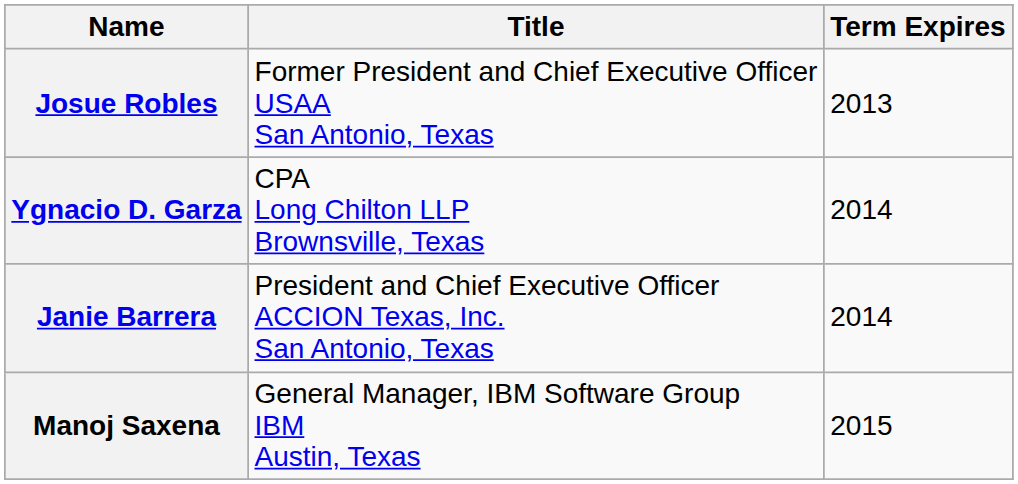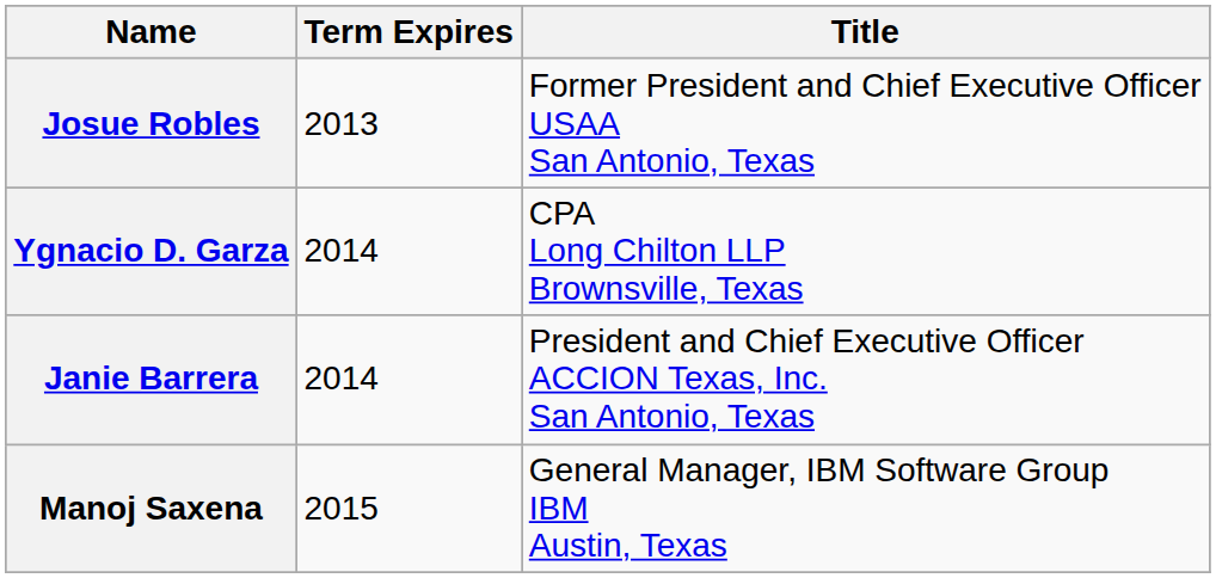 <table class="wikitable sortable">
 <tr>
 <th>Name</th>
+<th>Term Expires</th>
 <th>Title</th>
-<th>Term Expires</th>
 </tr>
 <tr>
 <th><a href='#'>Josue Robles</a></th>
+<td>2013</td>
 <td>Former President and Chief Executive Officer<br><a href='#'>USAA</a><br><a href='#'>San Antonio, Texas</a></td>
-<td>2013</td>
 </tr>
 <tr>
 <th><a href='#'>Ygnacio D. Garza</a></th>
+<td>2014</td>
 <td>CPA<br><a href='#'>Long Chilton LLP</a><br><a href='#'>Brownsville, Texas</a></td>
-<td>2014</td>
 </tr>
 <tr>
 <th><a href='#'>Janie Barrera</a></th>
+<td>2014</td>
 <td>President and Chief Executive Officer<br><a href='#'>ACCION Texas, Inc.</a><br><a href='#'>San Antonio, Texas</a></td>
-<td>2014</td>
 </tr>
 <tr>
 <th>Manoj Saxena</th>
+<td>2015</td>
 <td>General Manager, IBM Software Group<br><a href='#'>IBM</a><br><a href='#'>Austin, Texas</a></td>
-<td>2015</td>
 </tr>
 </table>
